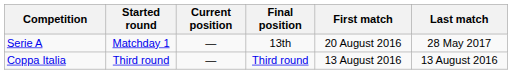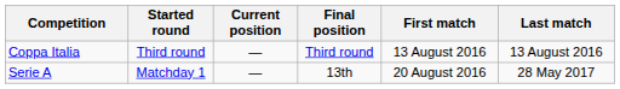 <table class="wikitable" style="text-align:center; width:730px;">
 <tr>
 <th style="text-align:center; width:150px;">Competition</th>
 <th style="text-align:center; width:100px;">Started round</th>
 <th style="text-align:center; width:100px;">Current <br> position</th>
 <th style="text-align:center; width:100px;">Final <br> position</th>
 <th style="text-align:center; width:150px;">First match</th>
 <th style="text-align:center; width:150px;">Last match</th>
 </tr>
 <tr>
+<td style="text-align:left;"><a href='#'>Coppa Italia</a></td>
+<td><a href='#'>Third round</a></td>
+<td>—</td>
+<td><a href='#'>Third round</a></td>
+<td>13 August 2016</td>
+<td>13 August 2016</td>
+</tr>
+<tr>
 <td style="text-align:left;"><a href='#'>Serie A</a></td>
 <td><a href='#'>Matchday 1</a></td>
 <td>—</td>
 <td>13th</td>
 <td>20 August 2016</td>
 <td>28 May 2017</td>
 </tr>
-<tr>
-<td style="text-align:left;"><a href='#'>Coppa Italia</a></td>
-<td><a href='#'>Third round</a></td>
-<td>—</td>
-<td><a href='#'>Third round</a></td>
-<td>13 August 2016</td>
-<td>13 August 2016</td>
-</tr>
 </table>
